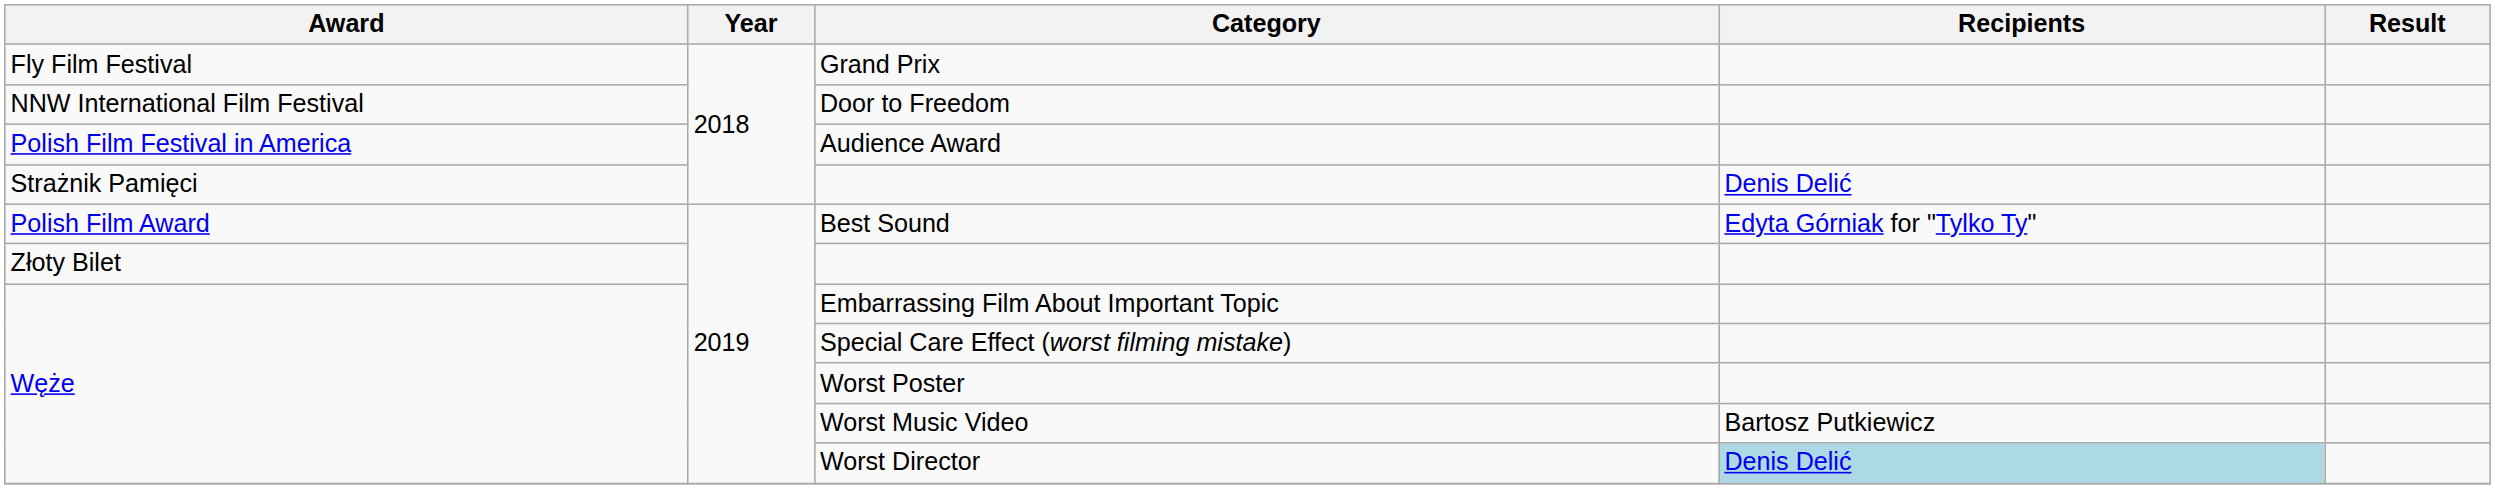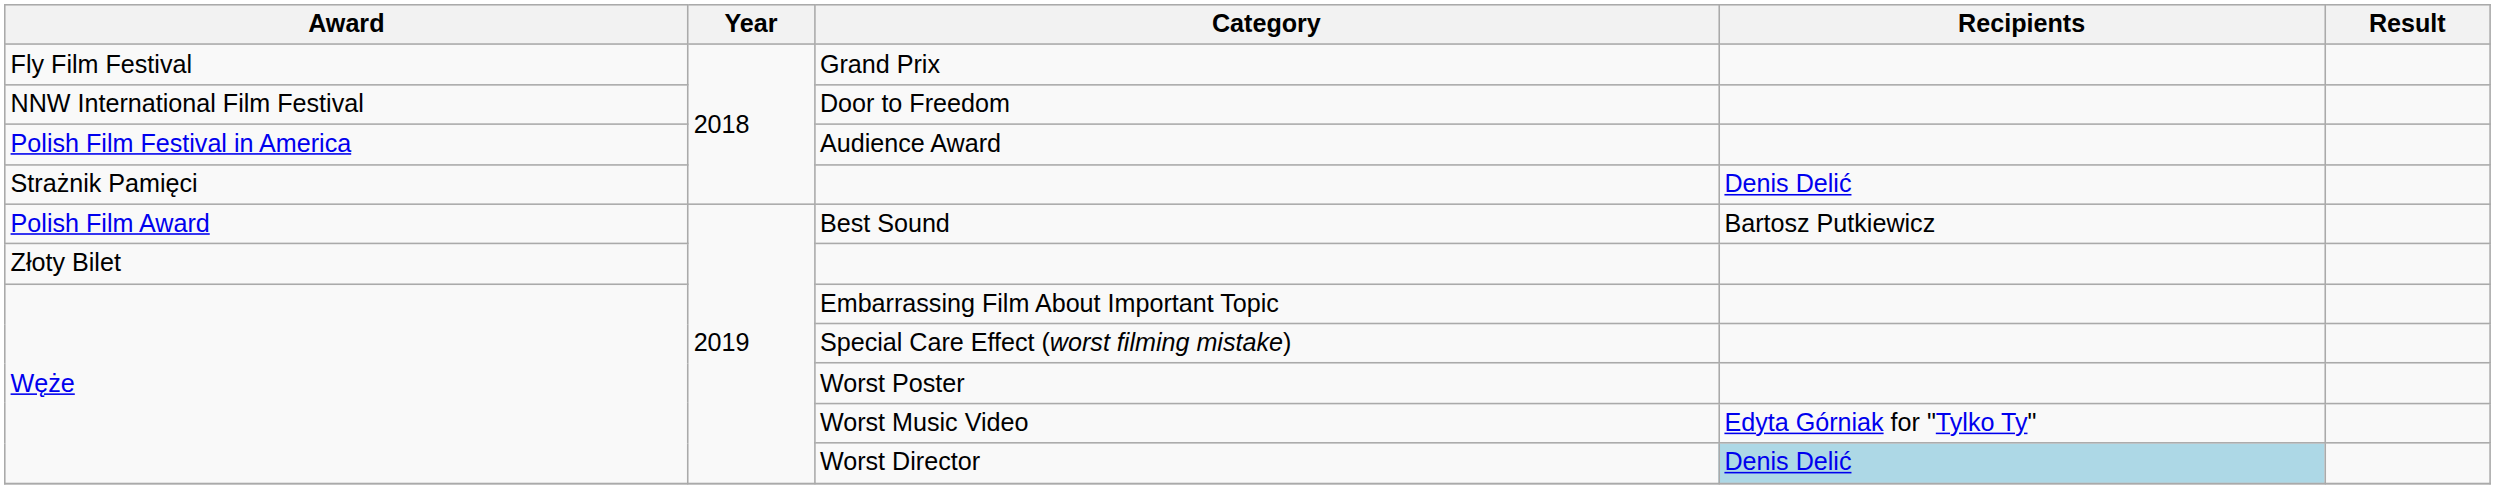 <table class="wikitable sortable plainrowheaders" width="100%">
 <tr>
 <th scope="col">Award</th>
 <th scope="col">Year</th>
 <th scope="col">Category</th>
 <th scope="col">Recipients</th>
 <th scope="col">Result</th>
 </tr>
 <tr>
 <td>Fly Film Festival</td>
 <td rowspan=4>2018</td>
 <td>Grand Prix</td>
 <td></td>
 <td></td>
 </tr>
 <tr>
 <td>NNW International Film Festival</td>
 <td>Door to Freedom</td>
 <td></td>
 <td></td>
 </tr>
 <tr>
 <td><a href='#'>Polish Film Festival in America</a></td>
 <td>Audience Award</td>
 <td></td>
 <td></td>
 </tr>
 <tr>
 <td>Strażnik Pamięci</td>
 <td></td>
 <td><a href='#'>Denis Delić</a></td>
 <td></td>
 </tr>
 <tr>
 <td><a href='#'>Polish Film Award</a></td>
 <td rowspan=7>2019</td>
 <td>Best Sound</td>
-<td><a href='#'>Edyta Górniak</a> for "<a href='#'>Tylko Ty</a>"</td>
+<td>Bartosz Putkiewicz</td>
 <td></td>
 </tr>
 <tr>
 <td>Złoty Bilet</td>
 <td></td>
 <td></td>
 <td></td>
 </tr>
 <tr>
 <td rowspan=5><a href='#'>Węże</a></td>
 <td>Embarrassing Film About Important Topic</td>
 <td></td>
 <td></td>
 </tr>
 <tr>
 <td>Special Care Effect (<em>worst filming mistake</em>)</td>
 <td></td>
 <td></td>
 </tr>
 <tr>
 <td>Worst Poster</td>
 <td></td>
 <td></td>
 </tr>
 <tr>
 <td>Worst Music Video</td>
-<td>Bartosz Putkiewicz</td>
+<td><a href='#'>Edyta Górniak</a> for "<a href='#'>Tylko Ty</a>"</td>
 <td></td>
 </tr>
 <tr>
 <td>Worst Director</td>
 <td style="background: lightblue;"><a href='#'>Denis Delić</a></td>
 <td></td>
 </tr>
 <tr>
 </tr>
 </table>
